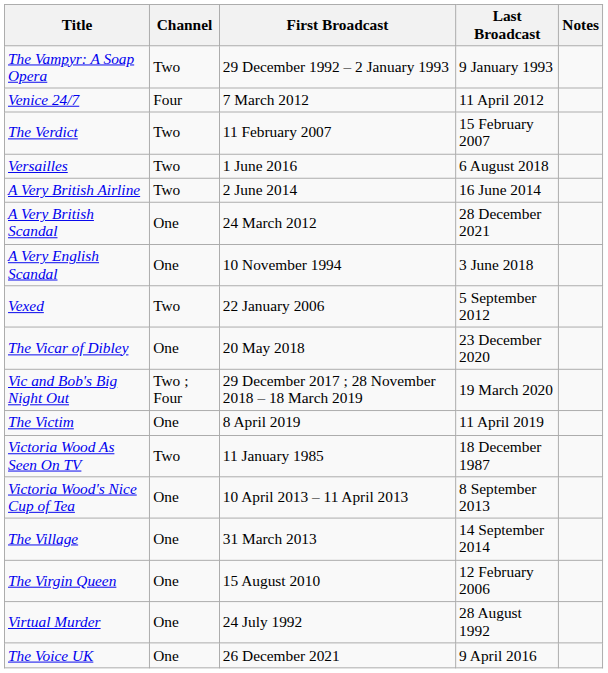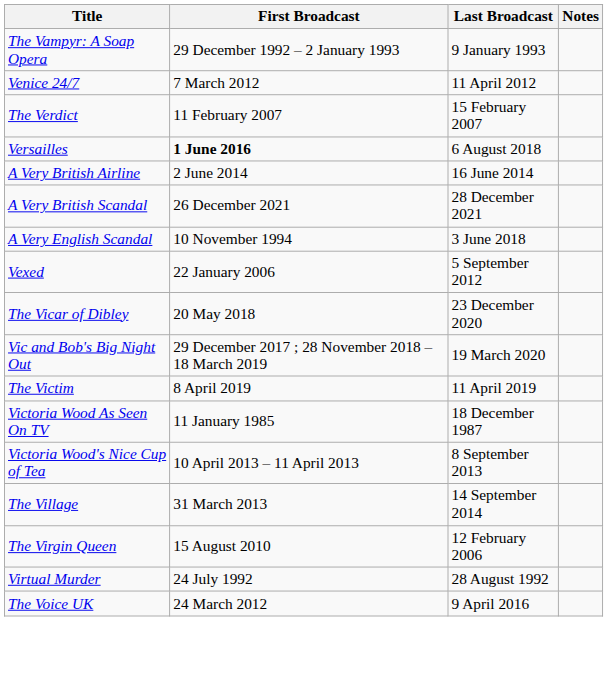 <table class="wikitable plainrowheaders sortable" style="width:100%;">
 <tr>
 <th scope=col>Title</th>
-<th scope=col>Channel</th>
 <th scope=col>First Broadcast</th>
 <th scope=col>Last Broadcast</th>
 <th scope=col>Notes</th>
 </tr>
 <tr>
 <td><em><a href='#'>The Vampyr: A Soap Opera</a></em></td>
-<td>Two</td>
 <td>29 December 1992 – 2 January 1993</td>
 <td>9 January 1993</td>
 <td></td>
 </tr>
 <tr>
 <td><em><a href='#'>Venice 24/7</a></em></td>
-<td>Four</td>
 <td>7 March 2012</td>
 <td>11 April 2012</td>
 <td></td>
 </tr>
 <tr>
 <td><em><a href='#'>The Verdict</a></em></td>
-<td>Two</td>
 <td>11 February 2007</td>
 <td>15 February 2007</td>
 <td></td>
 </tr>
 <tr>
 <td><em><a href='#'>Versailles</a></em></td>
-<td>Two</td>
-<td>1 June 2016</td>
+<td><strong>1 June 2016</strong></td>
 <td>6 August 2018</td>
 <td></td>
 </tr>
 <tr>
 <td><em><a href='#'>A Very British Airline</a></em></td>
-<td>Two</td>
 <td>2 June 2014</td>
 <td>16 June 2014</td>
 <td></td>
 </tr>
 <tr>
 <td><em><a href='#'>A Very British Scandal</a></em></td>
-<td>One</td>
-<td>24 March 2012</td>
+<td>26 December 2021</td>
 <td>28 December 2021</td>
 <td></td>
 </tr>
 <tr>
 <td><em><a href='#'>A Very English Scandal</a></em></td>
-<td>One</td>
 <td>10 November 1994</td>
 <td>3 June 2018</td>
 <td></td>
 </tr>
 <tr>
 <td><em><a href='#'>Vexed</a></em></td>
-<td>Two</td>
 <td>22 January 2006</td>
 <td>5 September 2012</td>
 <td></td>
 </tr>
 <tr>
 <td><em><a href='#'>The Vicar of Dibley</a></em></td>
-<td>One</td>
 <td>20 May 2018</td>
 <td>23 December 2020</td>
 <td></td>
 </tr>
 <tr>
 <td><em><a href='#'>Vic and Bob's Big Night Out</a></em></td>
-<td>Two <em></em>; Four <em></em></td>
 <td>29 December 2017 <em></em>; 28 November 2018 – 18 March 2019</td>
 <td>19 March 2020</td>
 <td></td>
 </tr>
 <tr>
 <td><em><a href='#'>The Victim</a></em></td>
-<td>One</td>
 <td>8 April 2019</td>
 <td>11 April 2019</td>
 <td></td>
 </tr>
 <tr>
 <td><em><a href='#'>Victoria Wood As Seen On TV</a></em></td>
-<td>Two</td>
 <td>11 January 1985</td>
 <td>18 December 1987</td>
 <td></td>
 </tr>
 <tr>
 <td><em><a href='#'>Victoria Wood's Nice Cup of Tea</a></em></td>
-<td>One</td>
 <td>10 April 2013 – 11 April 2013</td>
 <td>8 September 2013</td>
 <td></td>
 </tr>
 <tr>
 <td><em><a href='#'>The Village</a></em></td>
-<td>One</td>
 <td>31 March 2013</td>
 <td>14 September 2014</td>
 <td></td>
 </tr>
 <tr>
 <td><em><a href='#'>The Virgin Queen</a></em></td>
-<td>One</td>
 <td>15 August 2010</td>
 <td>12 February 2006</td>
 <td></td>
 </tr>
 <tr>
 <td><em><a href='#'>Virtual Murder</a></em></td>
-<td>One</td>
 <td>24 July 1992</td>
 <td>28 August 1992</td>
 <td></td>
 </tr>
 <tr>
 <td><em><a href='#'>The Voice UK</a></em></td>
-<td>One</td>
-<td>26 December 2021</td>
+<td>24 March 2012</td>
 <td>9 April 2016</td>
 <td></td>
 </tr>
 </table>
